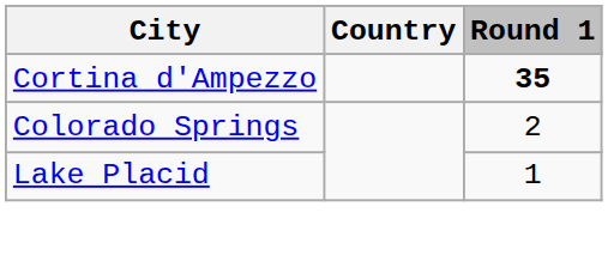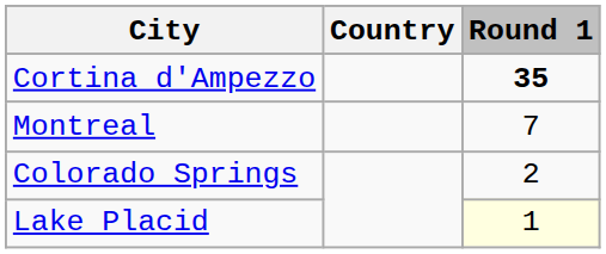 <table class="wikitable">
 <tr>
 <th>City</th>
 <th>Country</th>
 <td style="background:silver;"><strong>Round 1</strong></td>
 </tr>
 <tr>
 <td><a href='#'>Cortina d'Ampezzo</a></td>
 <td></td>
 <td style="text-align:center;"><strong>35</strong></td>
 </tr>
 <tr>
+<td><a href='#'>Montreal</a></td>
+<td></td>
+<td style="text-align:center;">7</td>
+</tr>
+<tr>
 <td><a href='#'>Colorado Springs</a></td>
 <td rowspan="2"></td>
 <td style="text-align:center;">2</td>
 </tr>
 <tr>
 <td><a href='#'>Lake Placid</a></td>
-<td style="text-align:center;">1</td>
+<td style="background: lightyellow; text-align:center;">1</td>
 </tr>
 </table>
